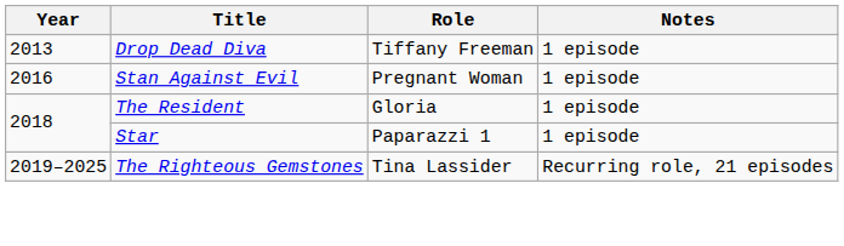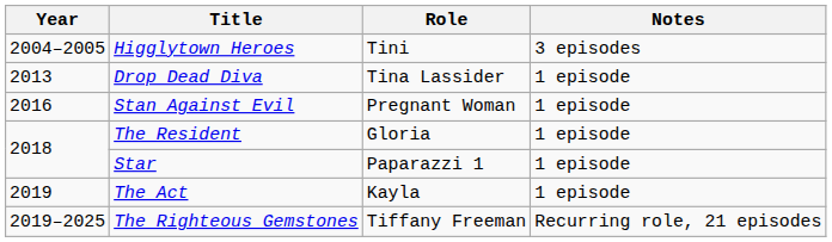 <table class="wikitable sortable">
 <tr>
 <th scope="col" style="text-align: center;">Year</th>
 <th>Title</th>
 <th>Role</th>
 <th class="unsortable">Notes</th>
 </tr>
 <tr>
+<td>2004–2005</td>
+<td><em><a href='#'>Higglytown Heroes</a></em></td>
+<td>Tini</td>
+<td>3 episodes</td>
+</tr>
+<tr>
 <td>2013</td>
 <td><em><a href='#'>Drop Dead Diva</a></em></td>
-<td>Tiffany Freeman</td>
+<td>Tina Lassider</td>
 <td>1 episode</td>
 </tr>
 <tr>
 <td>2016</td>
 <td><em><a href='#'>Stan Against Evil</a></em></td>
 <td>Pregnant Woman</td>
 <td>1 episode</td>
 </tr>
 <tr>
 <td rowspan="2">2018</td>
 <td><em><a href='#'>The Resident</a></em></td>
 <td>Gloria</td>
 <td>1 episode</td>
 </tr>
 <tr>
 <td><em><a href='#'>Star</a></em></td>
 <td>Paparazzi 1</td>
 <td>1 episode</td>
 </tr>
 <tr>
+<td>2019</td>
+<td><em><a href='#'>The Act</a></em></td>
+<td>Kayla</td>
+<td>1 episode</td>
+</tr>
+<tr>
 <td>2019–2025</td>
 <td><em><a href='#'>The Righteous Gemstones</a></em></td>
-<td>Tina Lassider</td>
+<td>Tiffany Freeman</td>
 <td>Recurring role, 21 episodes</td>
 </tr>
 </table>
